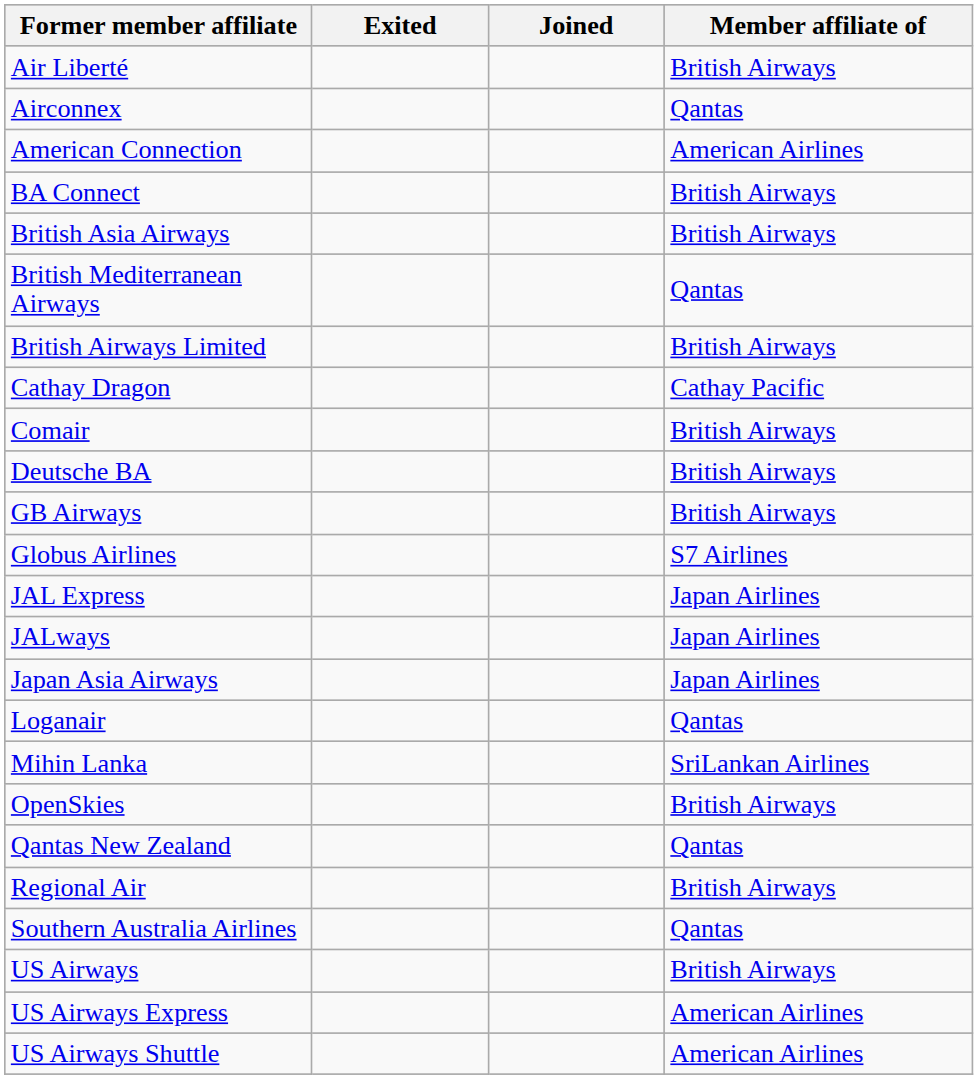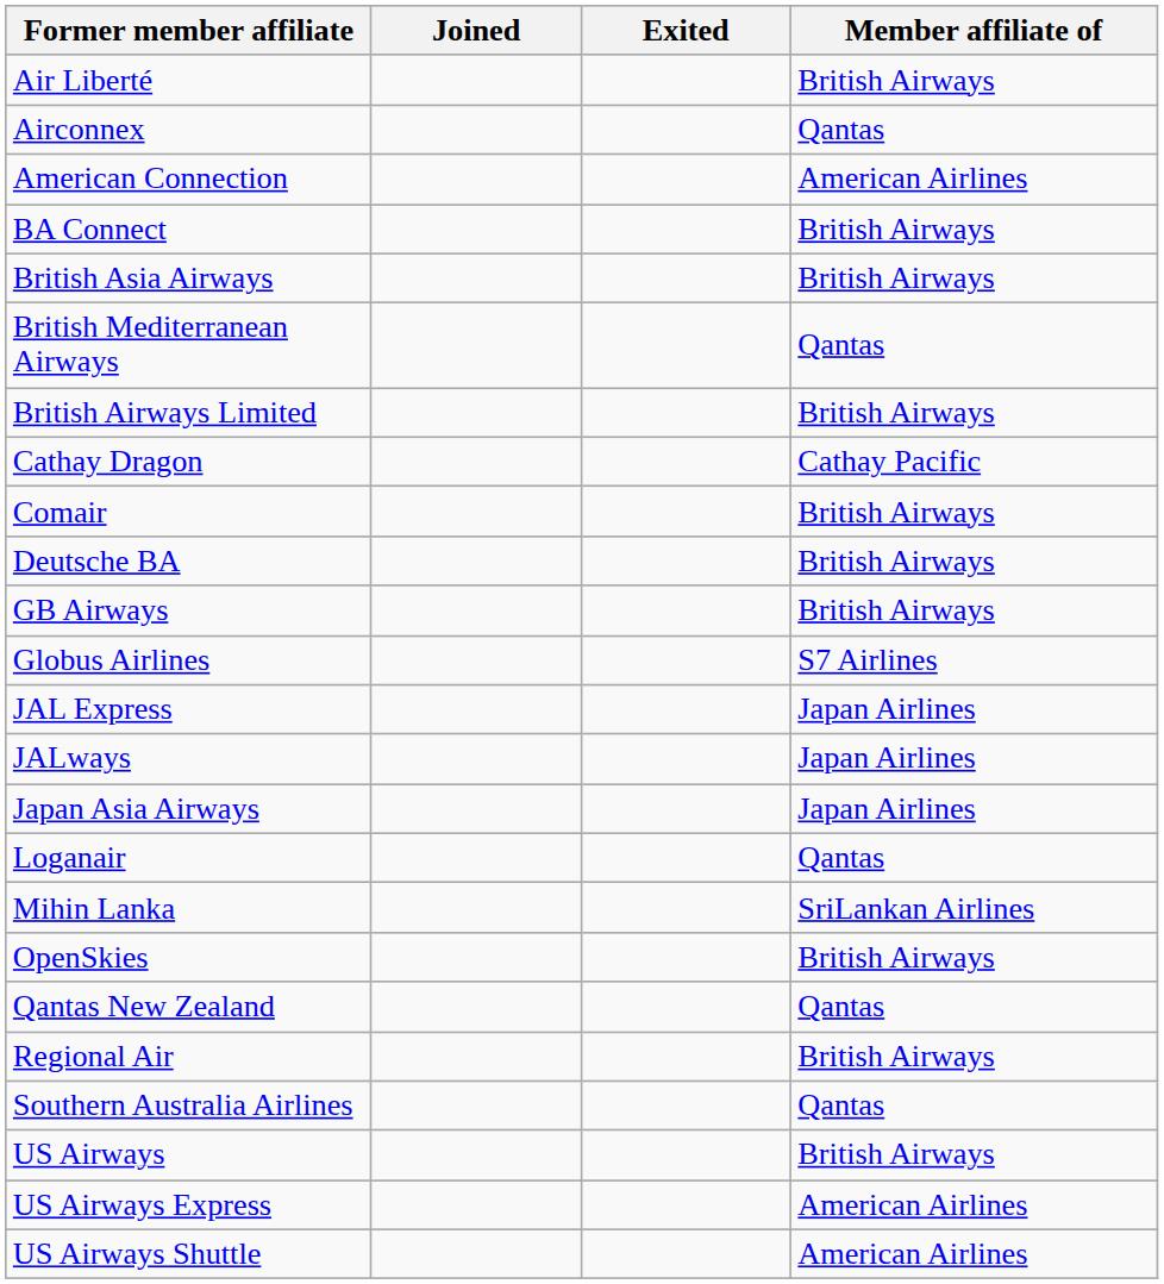 <table class="sortable wikitable toccolours">
 <tr>
 <th style="width:180px;">Former member affiliate</th>
+<th style="width:100px;">Joined</th>
 <th style="width:100px;">Exited</th>
-<th style="width:100px;">Joined</th>
 <th style="width:180px;">Member affiliate of</th>
 </tr>
 <tr>
 <td> <a href='#'>Air Liberté</a></td>
 <td style="text-align: center"></td>
 <td style="text-align: center"></td>
 <td><a href='#'>British Airways</a></td>
 </tr>
 <tr>
 <td> <a href='#'>Airconnex</a></td>
 <td style="text-align: center"></td>
 <td style="text-align: center"></td>
 <td><a href='#'>Qantas</a></td>
 </tr>
 <tr>
 <td> <a href='#'>American Connection</a></td>
 <td style="text-align: center"></td>
 <td style="text-align: center"></td>
 <td><a href='#'>American Airlines</a></td>
 </tr>
 <tr>
 <td> <a href='#'>BA Connect</a></td>
 <td style="text-align: center"></td>
 <td style="text-align: center"></td>
 <td><a href='#'>British Airways</a></td>
 </tr>
 <tr>
 <td> <a href='#'>British Asia Airways</a></td>
 <td style="text-align: center"></td>
 <td style="text-align: center"></td>
 <td><a href='#'>British Airways</a></td>
 </tr>
 <tr>
 <td> <a href='#'>British Mediterranean Airways</a></td>
 <td style="text-align: center"></td>
 <td style="text-align: center"></td>
 <td><a href='#'>Qantas</a></td>
 </tr>
 <tr>
 <td> <a href='#'>British Airways Limited</a></td>
 <td style="text-align: center"></td>
 <td style="text-align: center"></td>
 <td><a href='#'>British Airways</a></td>
 </tr>
 <tr>
 <td> <a href='#'>Cathay Dragon</a></td>
 <td style="text-align: center"></td>
 <td style="text-align: center"></td>
 <td><a href='#'>Cathay Pacific</a></td>
 </tr>
 <tr>
 <td> <a href='#'>Comair</a></td>
 <td style="text-align: center"></td>
 <td style="text-align: center"></td>
 <td><a href='#'>British Airways</a></td>
 </tr>
 <tr>
 <td> <a href='#'>Deutsche BA</a></td>
 <td style="text-align: center"></td>
 <td style="text-align: center"></td>
 <td><a href='#'>British Airways</a></td>
 </tr>
 <tr>
 <td> <a href='#'>GB Airways</a></td>
 <td style="text-align: center"></td>
 <td style="text-align: center"></td>
 <td><a href='#'>British Airways</a></td>
 </tr>
 <tr>
 <td> <a href='#'>Globus Airlines</a></td>
 <td style="text-align: center"></td>
 <td style="text-align: center"></td>
 <td><a href='#'>S7 Airlines</a></td>
 </tr>
 <tr>
 <td> <a href='#'>JAL Express</a></td>
 <td style="text-align: center"></td>
 <td style="text-align: center"></td>
 <td><a href='#'>Japan Airlines</a></td>
 </tr>
 <tr>
 <td> <a href='#'>JALways</a></td>
 <td style="text-align: center"></td>
 <td style="text-align: center"></td>
 <td><a href='#'>Japan Airlines</a></td>
 </tr>
 <tr>
 <td> <a href='#'>Japan Asia Airways</a></td>
 <td style="text-align: center"></td>
 <td style="text-align: center"></td>
 <td><a href='#'>Japan Airlines</a></td>
 </tr>
 <tr>
 <td> <a href='#'>Loganair</a></td>
 <td style="text-align: center"></td>
 <td style="text-align: center"></td>
 <td><a href='#'>Qantas</a></td>
 </tr>
 <tr>
 <td> <a href='#'>Mihin Lanka</a></td>
 <td style="text-align: center"></td>
 <td style="text-align: center"></td>
 <td><a href='#'>SriLankan Airlines</a></td>
 </tr>
 <tr>
 <td> <a href='#'>OpenSkies</a></td>
 <td style="text-align: center"></td>
 <td style="text-align: center"></td>
 <td><a href='#'>British Airways</a></td>
 </tr>
 <tr>
 <td> <a href='#'>Qantas New Zealand</a></td>
 <td style="text-align: center"></td>
 <td style="text-align: center"></td>
 <td><a href='#'>Qantas</a></td>
 </tr>
 <tr>
 <td> <a href='#'>Regional Air</a></td>
 <td style="text-align: center"></td>
 <td style="text-align: center"></td>
 <td><a href='#'>British Airways</a></td>
 </tr>
 <tr>
 <td> <a href='#'>Southern Australia Airlines</a></td>
 <td style="text-align: center"></td>
 <td style="text-align: center"></td>
 <td><a href='#'>Qantas</a></td>
 </tr>
 <tr>
 <td> <a href='#'>US Airways</a></td>
 <td style="text-align: center"></td>
 <td style="text-align: center"></td>
 <td><a href='#'>British Airways</a></td>
 </tr>
 <tr>
 <td> <a href='#'>US Airways Express</a></td>
 <td style="text-align: center"></td>
 <td style="text-align: center"></td>
 <td><a href='#'>American Airlines</a></td>
 </tr>
 <tr>
 <td> <a href='#'>US Airways Shuttle</a></td>
 <td style="text-align: center"></td>
 <td style="text-align: center"></td>
 <td><a href='#'>American Airlines</a></td>
 </tr>
 </table>
